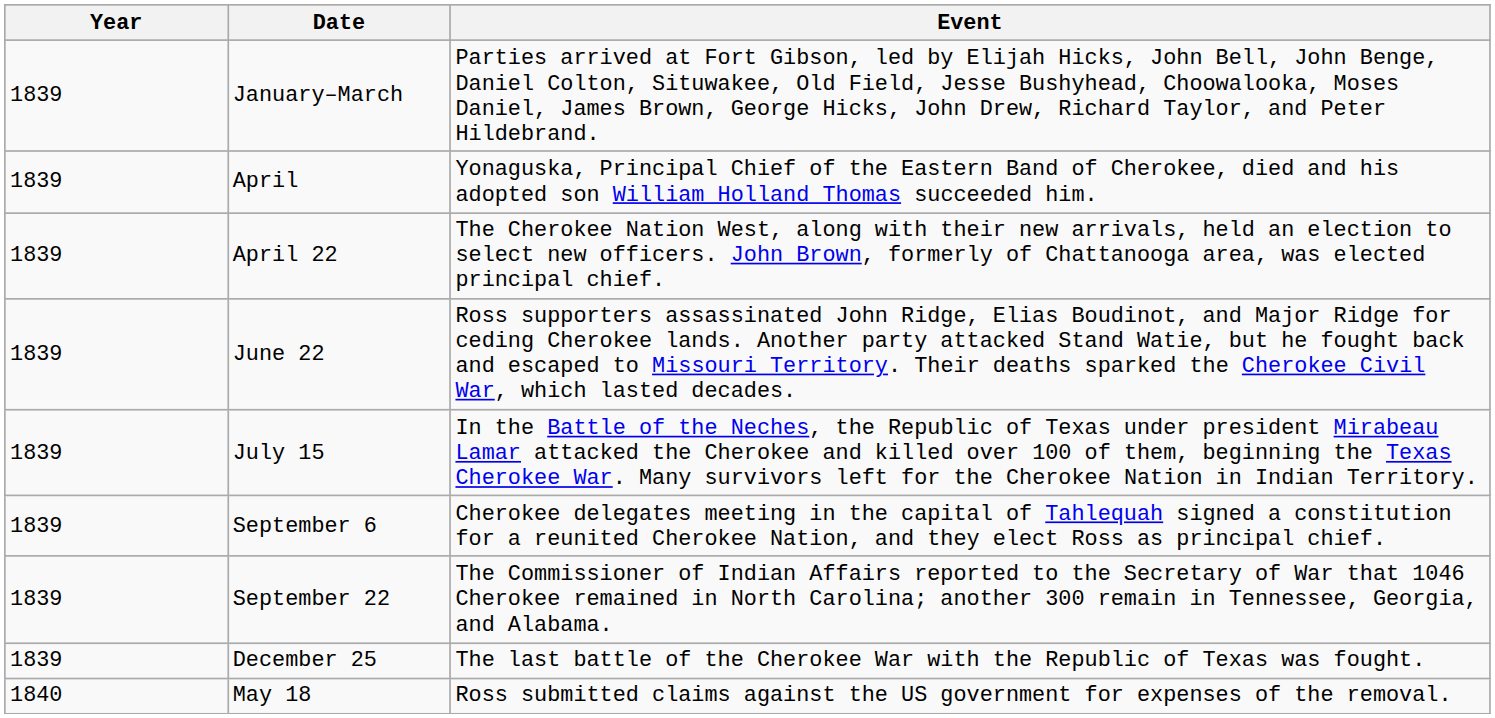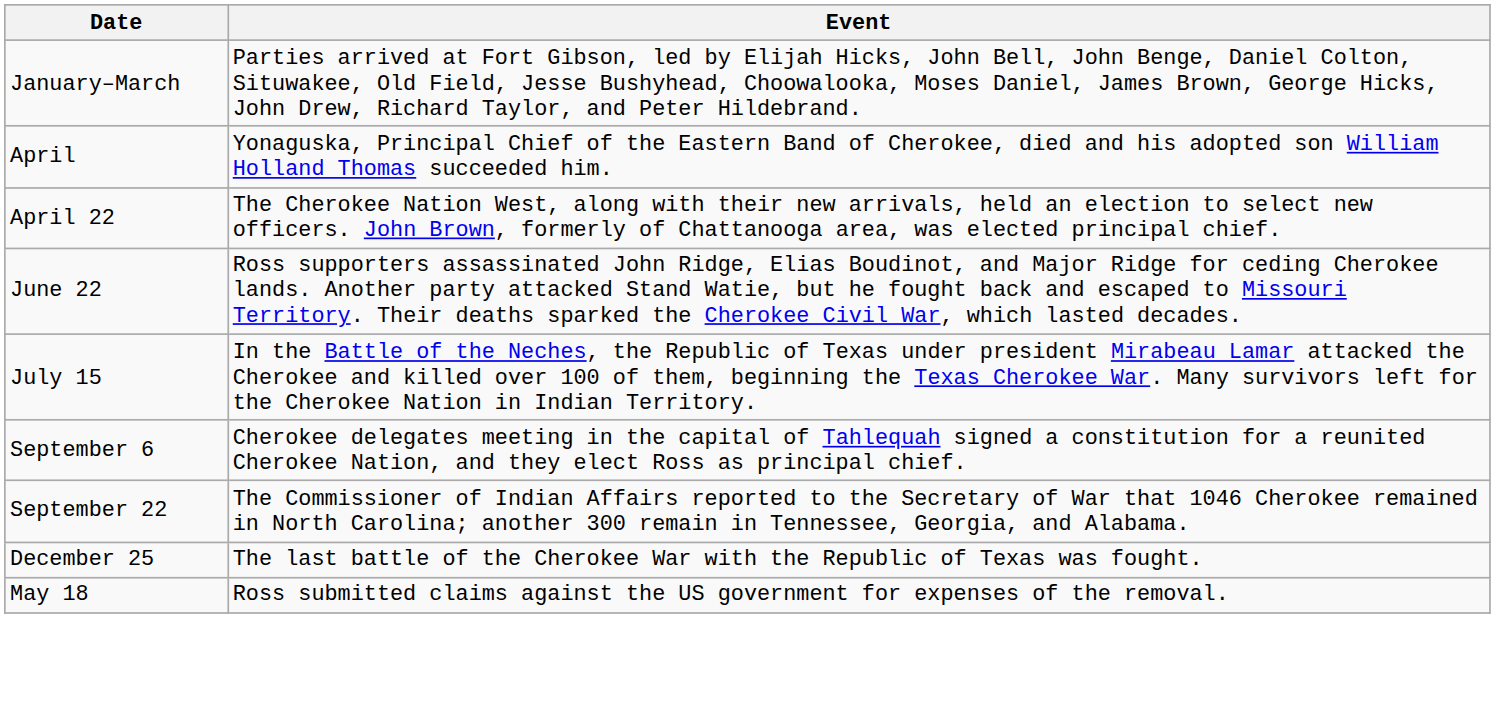 <table class="wikitable" width="70%">
 <tr>
-<th style="width:15%">Year</th>
 <th style="width:15%">Date</th>
 <th>Event</th>
 </tr>
 <tr>
-<td>1839</td>
 <td>January–March</td>
 <td>Parties arrived at Fort Gibson, led by Elijah Hicks, John Bell, John Benge, Daniel Colton, Situwakee, Old Field, Jesse Bushyhead, Choowalooka, Moses Daniel, James Brown, George Hicks, John Drew, Richard Taylor, and Peter Hildebrand.</td>
 </tr>
 <tr>
-<td>1839</td>
 <td>April</td>
 <td>Yonaguska, Principal Chief of the Eastern Band of Cherokee, died and his adopted son <a href='#'>William Holland Thomas</a> succeeded him.</td>
 </tr>
 <tr>
-<td>1839</td>
 <td>April 22</td>
 <td>The Cherokee Nation West, along with their new arrivals, held an election to select new officers. <a href='#'>John Brown</a>, formerly of Chattanooga area, was elected principal chief.</td>
 </tr>
 <tr>
-<td>1839</td>
 <td>June 22</td>
 <td>Ross supporters assassinated John Ridge, Elias Boudinot, and Major Ridge for ceding Cherokee lands. Another party attacked Stand Watie, but he fought back and escaped to <a href='#'>Missouri Territory</a>. Their deaths sparked the <a href='#'>Cherokee Civil War</a>, which lasted decades.</td>
 </tr>
 <tr>
-<td>1839</td>
 <td>July 15</td>
 <td>In the <a href='#'>Battle of the Neches</a>, the Republic of Texas under president <a href='#'>Mirabeau Lamar</a> attacked the Cherokee and killed over 100 of them, beginning the <a href='#'>Texas Cherokee War</a>. Many survivors left for the Cherokee Nation in Indian Territory.</td>
 </tr>
 <tr>
-<td>1839</td>
 <td>September 6</td>
 <td>Cherokee delegates meeting in the capital of <a href='#'>Tahlequah</a> signed a constitution for a reunited Cherokee Nation, and they elect Ross as principal chief.</td>
 </tr>
 <tr>
-<td>1839</td>
 <td>September 22</td>
 <td>The Commissioner of Indian Affairs reported to the Secretary of War that 1046 Cherokee remained in North Carolina; another 300 remain in Tennessee, Georgia, and Alabama.</td>
 </tr>
 <tr>
-<td>1839</td>
 <td>December 25</td>
 <td>The last battle of the Cherokee War with the Republic of Texas was fought.</td>
 </tr>
 <tr>
-<td>1840</td>
 <td>May 18</td>
 <td>Ross submitted claims against the US government for expenses of the removal.</td>
 </tr>
 </table>
